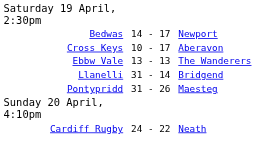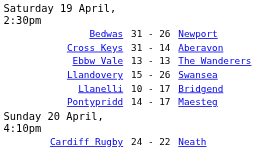 <table style="width:70%;" cellspacing="1">
 <tr>
 <th width=35%></th>
 <th width=15%></th>
 <th></th>
 </tr>
 <tr>
 <td>Saturday 19 April, 2:30pm</td>
 </tr>
 <tr style=font-size:90%>
 <td align=right><a href='#'>Bedwas</a></td>
-<td align=center>14 - 17</td>
+<td align=center>31 - 26</td>
 <td><a href='#'>Newport</a></td>
 </tr>
 <tr style=font-size:90%>
 <td align=right><a href='#'>Cross Keys</a></td>
-<td align=center>10 - 17</td>
+<td align=center>31 - 14</td>
 <td><a href='#'>Aberavon</a></td>
 </tr>
 <tr style=font-size:90%>
 <td align=right><a href='#'>Ebbw Vale</a></td>
 <td align=center>13 - 13</td>
 <td><a href='#'>The Wanderers</a></td>
 </tr>
 <tr style=font-size:90%>
+<td align=right><a href='#'>Llandovery</a></td>
+<td align=center>15 - 26</td>
+<td><a href='#'>Swansea</a></td>
+</tr>
+<tr style=font-size:90%>
 <td align=right><a href='#'>Llanelli</a></td>
-<td align=center>31 - 14</td>
+<td align=center>10 - 17</td>
 <td><a href='#'>Bridgend</a></td>
 </tr>
 <tr style=font-size:90%>
 <td align=right><a href='#'>Pontypridd</a></td>
-<td align=center>31 - 26</td>
+<td align=center>14 - 17</td>
 <td><a href='#'>Maesteg</a></td>
 </tr>
 <tr>
 <td>Sunday 20 April, 4:10pm</td>
 </tr>
 <tr style=font-size:90%>
 <td align=right><a href='#'>Cardiff Rugby</a></td>
 <td align=center>24 - 22</td>
 <td><a href='#'>Neath</a></td>
 </tr>
 </table>
